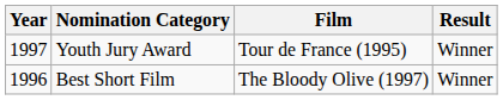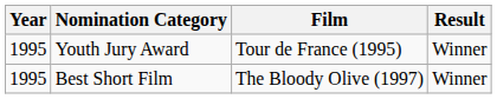 <table class="wikitable">
 <tr>
 <th>Year</th>
 <th>Nomination Category</th>
 <th>Film</th>
 <th>Result</th>
 </tr>
 <tr>
-<td>1997</td>
+<td>1995</td>
 <td>Youth Jury Award</td>
 <td>Tour de France (1995)</td>
 <td>Winner</td>
 </tr>
 <tr>
-<td>1996</td>
+<td>1995</td>
 <td>Best Short Film</td>
 <td>The Bloody Olive (1997)</td>
 <td>Winner</td>
 </tr>
 </table>
